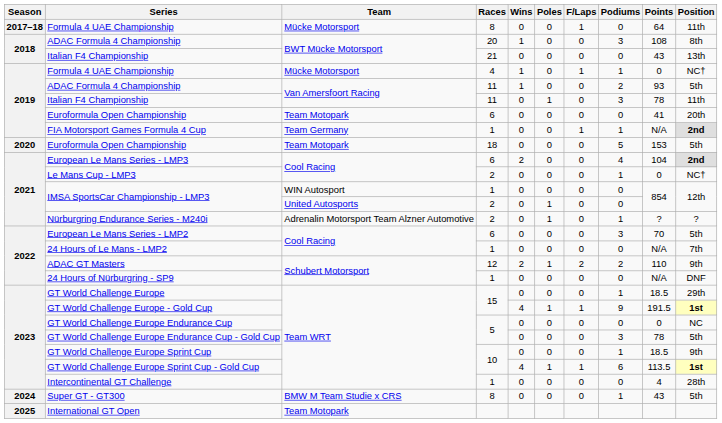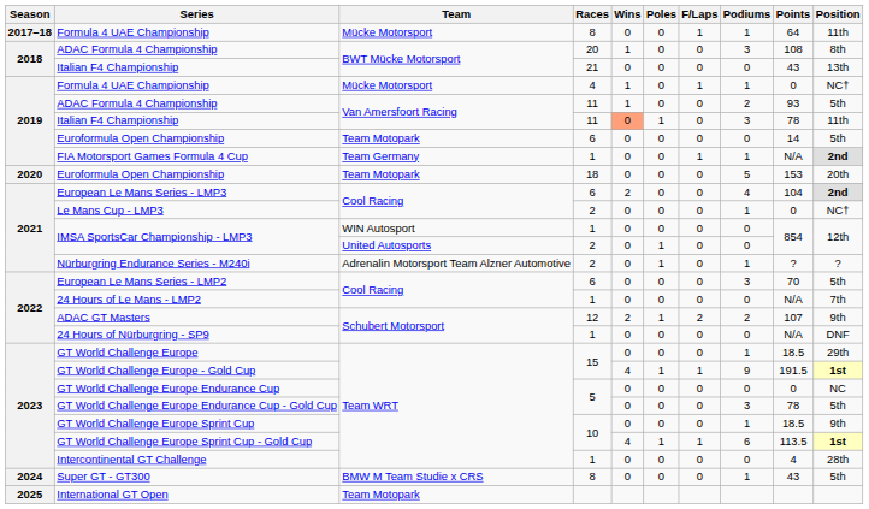 <table class="wikitable" style="font-size: 90%; text-align:center">
 <tr>
 <th>Season</th>
 <th>Series</th>
 <th>Team</th>
 <th>Races</th>
 <th>Wins</th>
 <th>Poles</th>
 <th>F/Laps</th>
 <th>Podiums</th>
 <th>Points</th>
 <th>Position</th>
 </tr>
 <tr>
 <th nowrap>2017–18</th>
 <td align=left><a href='#'>Formula 4 UAE Championship</a></td>
 <td align=left><a href='#'>Mücke Motorsport</a></td>
 <td>8</td>
 <td>0</td>
 <td>0</td>
 <td>1</td>
-<td>0</td>
+<td>1</td>
 <td>64</td>
 <td>11th</td>
 </tr>
 <tr>
 <th rowspan=2>2018</th>
 <td align=left><a href='#'>ADAC Formula 4 Championship</a></td>
 <td rowspan=2 align=left><a href='#'>BWT Mücke Motorsport</a></td>
 <td>20</td>
 <td>1</td>
 <td>0</td>
 <td>0</td>
 <td>3</td>
 <td>108</td>
 <td>8th</td>
 </tr>
 <tr>
 <td align=left><a href='#'>Italian F4 Championship</a></td>
 <td>21</td>
 <td>0</td>
 <td>0</td>
 <td>0</td>
 <td>0</td>
 <td>43</td>
 <td>13th</td>
 </tr>
 <tr>
 <th rowspan=5>2019</th>
 <td align=left><a href='#'>Formula 4 UAE Championship</a></td>
 <td align=left><a href='#'>Mücke Motorsport</a></td>
 <td>4</td>
 <td>1</td>
 <td>0</td>
 <td>1</td>
 <td>1</td>
 <td>0</td>
 <td>NC†</td>
 </tr>
 <tr>
 <td align=left><a href='#'>ADAC Formula 4 Championship</a></td>
 <td rowspan=2 align=left><a href='#'>Van Amersfoort Racing</a></td>
 <td>11</td>
 <td>1</td>
 <td>0</td>
 <td>0</td>
 <td>2</td>
 <td>93</td>
 <td>5th</td>
 </tr>
 <tr>
 <td align=left><a href='#'>Italian F4 Championship</a></td>
 <td>11</td>
-<td>0</td>
+<td style="background: lightsalmon;">0</td>
 <td>1</td>
 <td>0</td>
 <td>3</td>
 <td>78</td>
 <td>11th</td>
 </tr>
 <tr>
 <td align=left><a href='#'>Euroformula Open Championship</a></td>
 <td align=left><a href='#'>Team Motopark</a></td>
 <td>6</td>
 <td>0</td>
 <td>0</td>
 <td>0</td>
 <td>0</td>
-<td>41</td>
-<td>20th</td>
+<td>14</td>
+<td>5th</td>
 </tr>
 <tr>
 <td align=left><a href='#'>FIA Motorsport Games Formula 4 Cup</a></td>
 <td align=left><a href='#'>Team Germany</a></td>
 <td>1</td>
 <td>0</td>
 <td>0</td>
 <td>1</td>
 <td>1</td>
 <td>N/A</td>
 <td style="background:#DFDFDF;"><strong>2nd</strong></td>
 </tr>
 <tr>
 <th>2020</th>
 <td align=left><a href='#'>Euroformula Open Championship</a></td>
 <td align=left><a href='#'>Team Motopark</a></td>
 <td>18</td>
 <td>0</td>
 <td>0</td>
 <td>0</td>
 <td>5</td>
 <td>153</td>
-<td>5th</td>
+<td>20th</td>
 </tr>
 <tr>
 <th rowspan=5>2021</th>
 <td align=left nowrap><a href='#'>European Le Mans Series - LMP3</a></td>
 <td rowspan=2 align=left><a href='#'>Cool Racing</a></td>
 <td>6</td>
 <td>2</td>
 <td>0</td>
 <td>0</td>
 <td>4</td>
 <td>104</td>
 <td style="background:#DFDFDF;"><strong>2nd</strong></td>
 </tr>
 <tr>
 <td align=left><a href='#'>Le Mans Cup - LMP3</a></td>
 <td>2</td>
 <td>0</td>
 <td>0</td>
 <td>0</td>
 <td>1</td>
 <td>0</td>
 <td>NC†</td>
 </tr>
 <tr>
 <td rowspan=2 align=left nowrap><a href='#'>IMSA SportsCar Championship - LMP3</a></td>
 <td align=left>WIN Autosport</td>
 <td>1</td>
 <td>0</td>
 <td>0</td>
 <td>0</td>
 <td>0</td>
 <td rowspan=2>854</td>
 <td rowspan=2>12th</td>
 </tr>
 <tr>
 <td align=left><a href='#'>United Autosports</a></td>
 <td>2</td>
 <td>0</td>
 <td>1</td>
 <td>0</td>
 <td>0</td>
 </tr>
 <tr>
 <td align=left><a href='#'>Nürburgring Endurance Series - M240i</a></td>
 <td align=left>Adrenalin Motorsport Team Alzner Automotive</td>
 <td>2</td>
 <td>0</td>
 <td>1</td>
 <td>0</td>
 <td>1</td>
 <td>?</td>
 <td>?</td>
 </tr>
 <tr>
 <th rowspan="4">2022</th>
 <td align=left><a href='#'>European Le Mans Series - LMP2</a></td>
 <td rowspan="2" align="left"><a href='#'>Cool Racing</a></td>
 <td>6</td>
 <td>0</td>
 <td>0</td>
 <td>0</td>
 <td>3</td>
 <td>70</td>
 <td>5th</td>
 </tr>
 <tr>
 <td align=left><a href='#'>24 Hours of Le Mans - LMP2</a></td>
 <td>1</td>
 <td>0</td>
 <td>0</td>
 <td>0</td>
 <td>0</td>
 <td>N/A</td>
 <td>7th</td>
 </tr>
 <tr>
 <td align=left><a href='#'>ADAC GT Masters</a></td>
 <td rowspan="2" align="left"><a href='#'>Schubert Motorsport</a></td>
 <td>12</td>
 <td>2</td>
 <td>1</td>
 <td>2</td>
 <td>2</td>
-<td>110</td>
+<td>107</td>
 <td>9th</td>
 </tr>
 <tr>
 <td align=left><a href='#'>24 Hours of Nürburgring - SP9</a></td>
 <td>1</td>
 <td>0</td>
 <td>0</td>
 <td>0</td>
 <td>0</td>
 <td>N/A</td>
 <td>DNF</td>
 </tr>
 <tr>
 <th rowspan="7">2023</th>
 <td align=left><a href='#'>GT World Challenge Europe</a></td>
 <td rowspan="7" align="left"><a href='#'>Team WRT</a></td>
 <td rowspan="2">15</td>
 <td>0</td>
 <td>0</td>
 <td>0</td>
 <td>1</td>
 <td>18.5</td>
 <td>29th</td>
 </tr>
 <tr>
 <td align=left><a href='#'>GT World Challenge Europe - Gold Cup</a></td>
 <td>4</td>
 <td>1</td>
 <td>1</td>
 <td>9</td>
 <td>191.5</td>
 <td style="background:#FFFFBF;"><strong>1st</strong></td>
 </tr>
 <tr>
 <td align=left><a href='#'>GT World Challenge Europe Endurance Cup</a></td>
 <td rowspan="2">5</td>
 <td>0</td>
 <td>0</td>
 <td>0</td>
 <td>0</td>
 <td>0</td>
 <td>NC</td>
 </tr>
 <tr>
 <td align=left><a href='#'>GT World Challenge Europe Endurance Cup - Gold Cup</a></td>
 <td>0</td>
 <td>0</td>
 <td>0</td>
 <td>3</td>
 <td>78</td>
 <td>5th</td>
 </tr>
 <tr>
 <td align="left"><a href='#'>GT World Challenge Europe Sprint Cup</a></td>
 <td rowspan="2">10</td>
 <td>0</td>
 <td>0</td>
 <td>0</td>
 <td>1</td>
 <td>18.5</td>
 <td>9th</td>
 </tr>
 <tr>
 <td align="left"><a href='#'>GT World Challenge Europe Sprint Cup - Gold Cup</a></td>
 <td>4</td>
 <td>1</td>
 <td>1</td>
 <td>6</td>
 <td>113.5</td>
 <td style="background:#FFFFBF;"><strong>1st</strong></td>
 </tr>
 <tr>
 <td align=left><a href='#'>Intercontinental GT Challenge</a></td>
 <td>1</td>
 <td>0</td>
 <td>0</td>
 <td>0</td>
 <td>0</td>
 <td>4</td>
 <td>28th</td>
 </tr>
 <tr>
 <th>2024</th>
 <td align=left><a href='#'>Super GT - GT300</a></td>
 <td align=left><a href='#'>BMW M Team Studie x CRS</a></td>
 <td>8</td>
 <td>0</td>
 <td>0</td>
 <td>0</td>
 <td>1</td>
 <td>43</td>
 <td>5th</td>
 </tr>
 <tr>
 <th>2025</th>
 <td align=left><a href='#'>International GT Open</a></td>
 <td align=left><a href='#'>Team Motopark</a></td>
 <td></td>
 <td></td>
 <td></td>
 <td></td>
 <td></td>
 <td></td>
 <td></td>
 </tr>
 </table>
